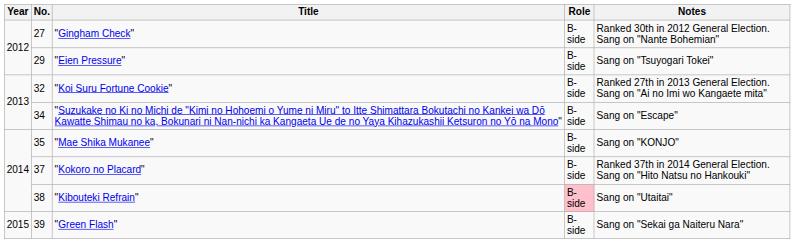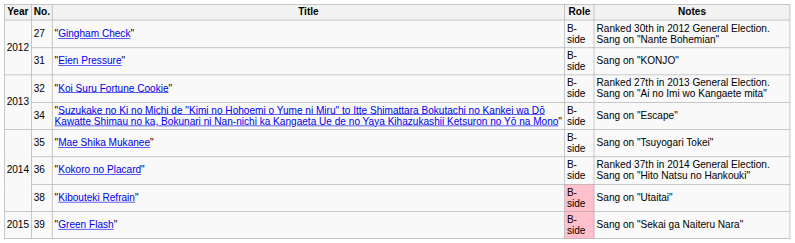 <table class="wikitable sortable">
 <tr>
 <th>Year</th>
 <th data-sort-type="number">No. </th>
 <th>Title </th>
 <th>Role </th>
 <th class="unsortable">Notes </th>
 </tr>
 <tr>
 <td rowspan="2">2012</td>
 <td>27</td>
 <td>"<a href='#'>Gingham Check</a>"</td>
 <td>B-side</td>
 <td>Ranked 30th in 2012 General Election. Sang on "Nante Bohemian"</td>
 </tr>
 <tr>
-<td>29</td>
+<td>31</td>
 <td>"<a href='#'>Eien Pressure</a>"</td>
 <td>B-side</td>
-<td>Sang on "Tsuyogari Tokei"</td>
+<td>Sang on "KONJO"</td>
 </tr>
 <tr>
 <td rowspan="2">2013</td>
 <td>32</td>
 <td>"<a href='#'>Koi Suru Fortune Cookie</a>"</td>
 <td>B-side</td>
 <td>Ranked 27th in 2013 General Election. Sang on "Ai no Imi wo Kangaete mita"</td>
 </tr>
 <tr>
 <td>34</td>
 <td>"<a href='#'>Suzukake no Ki no Michi de "Kimi no Hohoemi o Yume ni Miru" to Itte Shimattara Bokutachi no Kankei wa Dō Kawatte Shimau no ka, Bokunari ni Nan-nichi ka Kangaeta Ue de no Yaya Kihazukashii Ketsuron no Yō na Mono</a>"</td>
 <td>B-side</td>
 <td>Sang on "Escape"</td>
 </tr>
 <tr>
 <td rowspan="3">2014</td>
 <td>35</td>
 <td>"<a href='#'>Mae Shika Mukanee</a>"</td>
 <td>B-side</td>
-<td>Sang on "KONJO"</td>
+<td>Sang on "Tsuyogari Tokei"</td>
 </tr>
 <tr>
-<td>37</td>
+<td>36</td>
 <td>"<a href='#'>Kokoro no Placard</a>"</td>
 <td>B-side</td>
 <td>Ranked 37th in 2014 General Election. Sang on "Hito Natsu no Hankouki"</td>
 </tr>
 <tr>
 <td>38</td>
 <td>"<a href='#'>Kibouteki Refrain</a>"</td>
 <td style="background: pink;">B-side</td>
 <td>Sang on "Utaitai"</td>
 </tr>
 <tr>
 <td rowspan="1">2015</td>
 <td>39</td>
 <td>"<a href='#'>Green Flash</a>"</td>
-<td>B-side</td>
+<td style="background: pink;">B-side</td>
 <td>Sang on "Sekai ga Naiteru Nara"</td>
 </tr>
 </table>
